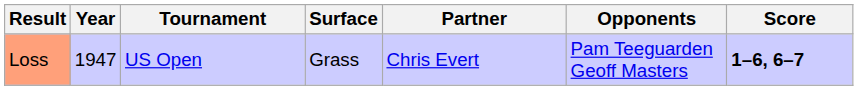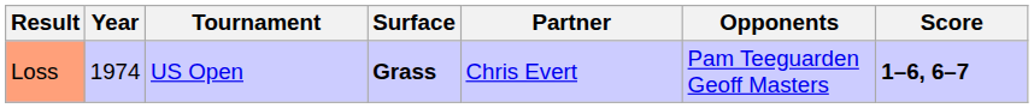 <table class="sortable wikitable" style=font-size:100%>
 <tr>
 <th>Result</th>
 <th width=30>Year</th>
 <th width=150>Tournament</th>
 <th>Surface</th>
 <th width=150>Partner</th>
 <th width=130>Opponents</th>
 <th width=100>Score</th>
 </tr>
 <tr bgcolor=CCCCFF>
 <td bgcolor=FFA07A>Loss</td>
-<td>1947</td>
+<td>1974</td>
 <td><a href='#'>US Open</a></td>
-<td>Grass</td>
+<td><strong>Grass</strong></td>
 <td> <a href='#'>Chris Evert</a></td>
 <td> <a href='#'>Pam Teeguarden</a><br> <a href='#'>Geoff Masters</a></td>
 <td><strong>1–6, 6–7</strong></td>
 </tr>
 </table>
